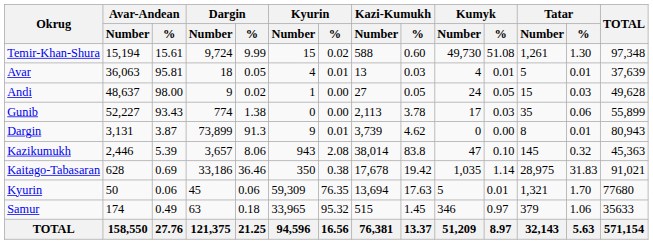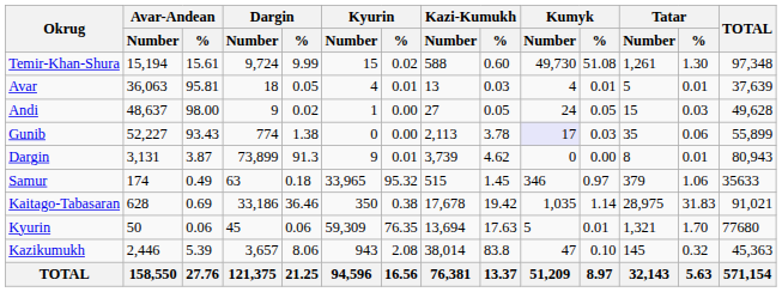 <table class="wikitable sortable">
 <tr>
 <th rowspan="2">Okrug</th>
 <th colspan="2">Avar-Andean</th>
 <th colspan="2">Dargin</th>
 <th colspan="2">Kyurin</th>
 <th colspan="2">Kazi-Kumukh</th>
 <th colspan="2">Kumyk</th>
 <th colspan="2">Tatar</th>
 <th rowspan="2">TOTAL</th>
 </tr>
 <tr>
 <th>Number</th>
 <th>%</th>
 <th>Number</th>
 <th>%</th>
 <th>Number</th>
 <th>%</th>
 <th>Number</th>
 <th>%</th>
 <th>Number</th>
 <th>%</th>
 <th>Number</th>
 <th>%</th>
 </tr>
 <tr>
 <td><a href='#'>Temir-Khan-Shura</a></td>
 <td>15,194</td>
 <td>15.61</td>
 <td align="right">9,724</td>
 <td align="right">9.99</td>
 <td align="right">15</td>
 <td align="right">0.02</td>
 <td>588</td>
 <td>0.60</td>
 <td align="right">49,730</td>
 <td align="right">51.08</td>
 <td>1,261</td>
 <td>1.30</td>
 <td align="right">97,348</td>
 </tr>
 <tr>
 <td><a href='#'>Avar</a></td>
 <td>36,063</td>
 <td>95.81</td>
 <td align="right">18</td>
 <td align="right">0.05</td>
 <td align="right">4</td>
 <td align="right">0.01</td>
 <td>13</td>
 <td>0.03</td>
 <td align="right">4</td>
 <td align="right">0.01</td>
 <td>5</td>
 <td>0.01</td>
 <td align="right">37,639</td>
 </tr>
 <tr>
 <td><a href='#'>Andi</a></td>
 <td>48,637</td>
 <td>98.00</td>
 <td align="right">9</td>
 <td align="right">0.02</td>
 <td align="right">1</td>
 <td align="right">0.00</td>
 <td>27</td>
 <td>0.05</td>
 <td align="right">24</td>
 <td align="right">0.05</td>
 <td>15</td>
 <td>0.03</td>
 <td align="right">49,628</td>
 </tr>
 <tr>
 <td><a href='#'>Gunib</a></td>
 <td>52,227</td>
 <td>93.43</td>
 <td align="right">774</td>
 <td align="right">1.38</td>
 <td align="right">0</td>
 <td align="right">0.00</td>
 <td>2,113</td>
 <td>3.78</td>
-<td align="right">17</td>
+<td align="right" style="background: lavender;">17</td>
 <td align="right">0.03</td>
 <td>35</td>
 <td>0.06</td>
 <td align="right">55,899</td>
 </tr>
 <tr>
 <td><a href='#'>Dargin</a></td>
 <td>3,131</td>
 <td>3.87</td>
 <td align="right">73,899</td>
 <td align="right">91.3</td>
 <td align="right">9</td>
 <td align="right">0.01</td>
 <td>3,739</td>
 <td>4.62</td>
 <td align="right">0</td>
 <td align="right">0.00</td>
 <td>8</td>
 <td>0.01</td>
 <td align="right">80,943</td>
 </tr>
 <tr>
-<td><a href='#'>Kazikumukh</a></td>
-<td>2,446</td>
-<td>5.39</td>
-<td align="right">3,657</td>
-<td align="right">8.06</td>
-<td align="right">943</td>
-<td align="right">2.08</td>
-<td>38,014</td>
-<td>83.8</td>
-<td align="right">47</td>
-<td align="right">0.10</td>
-<td>145</td>
-<td>0.32</td>
-<td align="right">45,363</td>
+<td><a href='#'>Samur</a></td>
+<td>174</td>
+<td>0.49</td>
+<td>63</td>
+<td>0.18</td>
+<td>33,965</td>
+<td>95.32</td>
+<td>515</td>
+<td>1.45</td>
+<td>346</td>
+<td>0.97</td>
+<td>379</td>
+<td>1.06</td>
+<td>35633</td>
 </tr>
 <tr>
 <td><a href='#'>Kaitago-Tabasaran</a></td>
 <td>628</td>
 <td>0.69</td>
 <td align="right">33,186</td>
 <td align="right">36.46</td>
 <td align="right">350</td>
 <td align="right">0.38</td>
 <td>17,678</td>
 <td>19.42</td>
 <td align="right">1,035</td>
 <td align="right">1.14</td>
 <td>28,975</td>
 <td>31.83</td>
 <td align="right">91,021</td>
 </tr>
 <tr>
 <td><a href='#'>Kyurin</a></td>
 <td>50</td>
 <td>0.06</td>
 <td>45</td>
 <td>0.06</td>
 <td>59,309</td>
 <td>76.35</td>
 <td>13,694</td>
 <td>17.63</td>
 <td>5</td>
 <td>0.01</td>
 <td>1,321</td>
 <td>1.70</td>
 <td>77680</td>
 </tr>
 <tr>
-<td><a href='#'>Samur</a></td>
-<td>174</td>
-<td>0.49</td>
-<td>63</td>
-<td>0.18</td>
-<td>33,965</td>
-<td>95.32</td>
-<td>515</td>
-<td>1.45</td>
-<td>346</td>
-<td>0.97</td>
-<td>379</td>
-<td>1.06</td>
-<td>35633</td>
+<td><a href='#'>Kazikumukh</a></td>
+<td>2,446</td>
+<td>5.39</td>
+<td align="right">3,657</td>
+<td align="right">8.06</td>
+<td align="right">943</td>
+<td align="right">2.08</td>
+<td>38,014</td>
+<td>83.8</td>
+<td align="right">47</td>
+<td align="right">0.10</td>
+<td>145</td>
+<td>0.32</td>
+<td align="right">45,363</td>
 </tr>
 <tr>
 <th><strong>TOTAL</strong></th>
 <th>158,550</th>
 <th>27.76</th>
 <th>121,375</th>
 <th>21.25</th>
 <th>94,596</th>
 <th>16.56</th>
 <th>76,381</th>
 <th>13.37</th>
 <th>51,209</th>
 <th>8.97</th>
 <th>32,143</th>
 <th>5.63</th>
 <th>571,154</th>
 </tr>
 </table>
